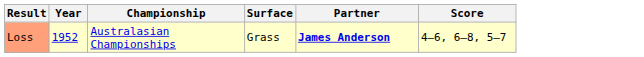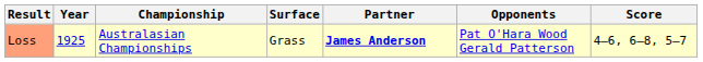 <table class="sortable wikitable">
 <tr>
 <th style="width:40px">Result</th>
 <th style="width:40px">Year</th>
 <th style="width:180px">Championship</th>
 <th style="width:50px">Surface</th>
 <th style="width:140px">Partner</th>
+<th style="width:140px">Opponents</th>
 <th style="width:110px" class="unsortable">Score</th>
 </tr>
 <tr style="background:#ffc;">
 <td style="background:#ffa07a;">Loss</td>
-<td><a href='#'>1952</a></td>
+<td><a href='#'>1925</a></td>
 <td><a href='#'>Australasian Championships</a></td>
 <td>Grass</td>
 <td><strong> <a href='#'>James Anderson</a></strong></td>
+<td> <a href='#'>Pat O'Hara Wood</a><br> <a href='#'>Gerald Patterson</a></td>
 <td>4–6, 6–8, 5–7</td>
 </tr>
 </table>
